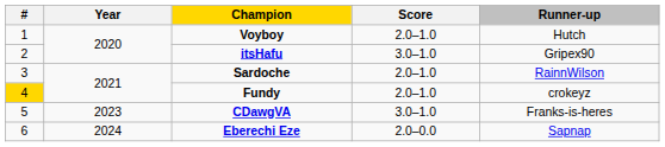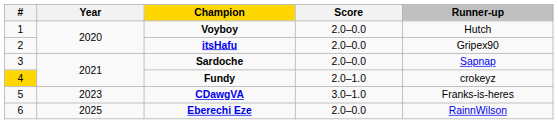 <table class="wikitable" style="text-align:center;font-size:90%;white-space:nowrap">
 <tr>
 <th width=3%>#</th>
 <th width=10%>Year</th>
 <th width=14% style="background:gold;">Champion</th>
 <th width=10%>Score</th>
 <th width=14% style="background:silver;">Runner-up</th>
 </tr>
 <tr>
 <td>1</td>
 <td rowspan="2">2020</td>
 <td><strong>Voyboy</strong></td>
-<td>2.0–1.0</td>
+<td>2.0–0.0</td>
 <td>Hutch</td>
 </tr>
 <tr>
 <td>2</td>
 <td><strong><a href='#'>itsHafu</a></strong></td>
-<td>3.0–1.0</td>
+<td>2.0–0.0</td>
 <td>Gripex90</td>
 </tr>
 <tr>
 <td>3</td>
 <td rowspan="2">2021</td>
 <td><strong>Sardoche</strong></td>
-<td>2.0–1.0</td>
-<td><a href='#'>RainnWilson</a></td>
+<td>2.0–0.0</td>
+<td><a href='#'>Sapnap</a></td>
 </tr>
 <tr>
 <td style="background: gold;">4</td>
 <td><strong>Fundy</strong></td>
 <td>2.0–1.0</td>
 <td>crokeyz</td>
 </tr>
 <tr>
 <td>5</td>
 <td>2023</td>
 <td><strong><a href='#'>CDawgVA</a></strong></td>
 <td>3.0–1.0</td>
 <td>Franks-is-heres</td>
 </tr>
 <tr>
 <td>6</td>
-<td>2024</td>
+<td>2025</td>
 <td><strong><a href='#'>Eberechi Eze</a></strong></td>
 <td>2.0–0.0</td>
-<td><a href='#'>Sapnap</a></td>
+<td><a href='#'>RainnWilson</a></td>
 </tr>
 </table>
